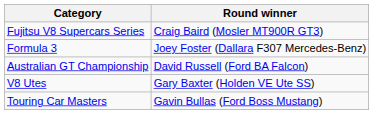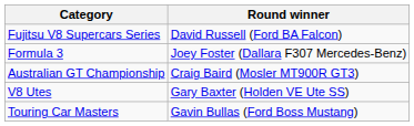 <table class="wikitable" style="font-size: 95%;">
 <tr>
 <th>Category</th>
 <th>Round winner</th>
 </tr>
 <tr>
 <td><a href='#'>Fujitsu V8 Supercars Series</a></td>
-<td><a href='#'>Craig Baird</a> (<a href='#'>Mosler MT900R GT3</a>)</td>
+<td><a href='#'>David Russell</a> (<a href='#'>Ford BA Falcon</a>)</td>
 </tr>
 <tr>
 <td><a href='#'>Formula 3</a></td>
 <td><a href='#'>Joey Foster</a> (<a href='#'>Dallara</a> F307 Mercedes-Benz)</td>
 </tr>
 <tr>
 <td><a href='#'>Australian GT Championship</a></td>
-<td><a href='#'>David Russell</a> (<a href='#'>Ford BA Falcon</a>)</td>
+<td><a href='#'>Craig Baird</a> (<a href='#'>Mosler MT900R GT3</a>)</td>
 </tr>
 <tr>
 <td><a href='#'>V8 Utes</a></td>
 <td><a href='#'>Gary Baxter</a> (<a href='#'>Holden VE Ute SS</a>)</td>
 </tr>
 <tr>
 <td><a href='#'>Touring Car Masters</a></td>
 <td><a href='#'>Gavin Bullas</a> (<a href='#'>Ford Boss Mustang</a>)</td>
 </tr>
 </table>
